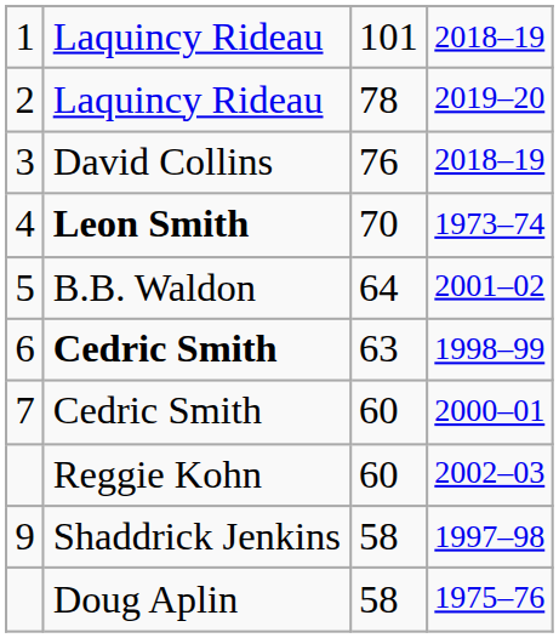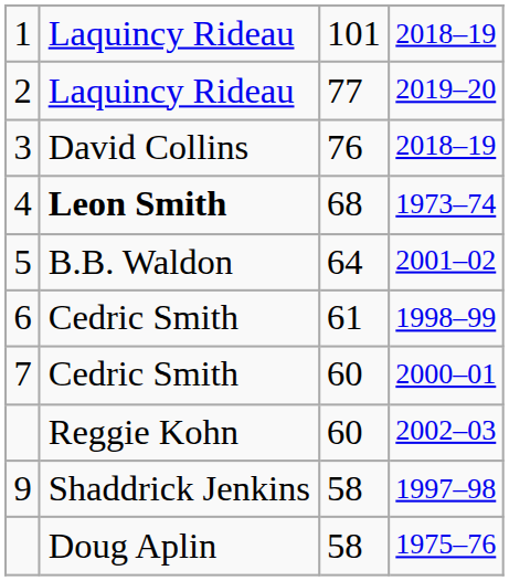 <table class="wikitable">
 <tr>
 </tr>
 <tr>
 <td>1</td>
 <td><a href='#'>Laquincy Rideau</a></td>
 <td>101</td>
 <td style="font-size:80%;"><a href='#'>2018–19</a></td>
 </tr>
 <tr>
 <td>2</td>
 <td><a href='#'>Laquincy Rideau</a></td>
-<td>78</td>
+<td>77</td>
 <td style="font-size:80%;"><a href='#'>2019–20</a></td>
 </tr>
 <tr>
 <td>3</td>
 <td>David Collins</td>
 <td>76</td>
 <td style="font-size:80%;"><a href='#'>2018–19</a></td>
 </tr>
 <tr>
 <td>4</td>
 <td><strong>Leon Smith</strong></td>
-<td>70</td>
+<td>68</td>
 <td style="font-size:80%;"><a href='#'>1973–74</a></td>
 </tr>
 <tr>
 <td>5</td>
 <td>B.B. Waldon</td>
 <td>64</td>
 <td style="font-size:80%;"><a href='#'>2001–02</a></td>
 </tr>
 <tr>
 <td>6</td>
-<td><strong>Cedric Smith</strong></td>
-<td>63</td>
+<td>Cedric Smith</td>
+<td>61</td>
 <td style="font-size:80%;"><a href='#'>1998–99</a></td>
 </tr>
 <tr>
 <td>7</td>
 <td>Cedric Smith</td>
 <td>60</td>
 <td style="font-size:80%;"><a href='#'>2000–01</a></td>
 </tr>
 <tr>
 <td></td>
 <td>Reggie Kohn</td>
 <td>60</td>
 <td style="font-size:80%;"><a href='#'>2002–03</a></td>
 </tr>
 <tr>
 <td>9</td>
 <td>Shaddrick Jenkins</td>
 <td>58</td>
 <td style="font-size:80%;"><a href='#'>1997–98</a></td>
 </tr>
 <tr>
 <td></td>
 <td>Doug Aplin</td>
 <td>58</td>
 <td style="font-size:80%;"><a href='#'>1975–76</a></td>
 </tr>
 </table>
